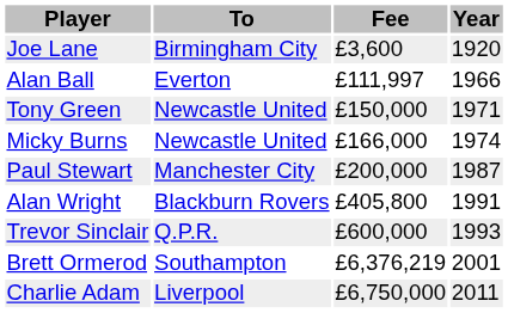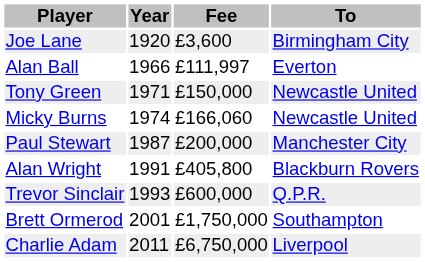 <table class="toccolours">
 <tr>
 <th bgcolor=silver>Player</th>
+<th bgcolor=silver>Year</th>
+<th bgcolor=silver>Fee</th>
 <th bgcolor=silver>To</th>
-<th bgcolor=silver>Fee</th>
-<th bgcolor=silver>Year</th>
 </tr>
 <tr bgcolor=#eeeeee>
 <td><a href='#'>Joe Lane</a></td>
+<td>1920</td>
+<td>£3,600</td>
 <td><a href='#'>Birmingham City</a></td>
-<td>£3,600</td>
-<td>1920</td>
 </tr>
 <tr>
 <td><a href='#'>Alan Ball</a></td>
+<td>1966</td>
+<td>£111,997</td>
 <td><a href='#'>Everton</a></td>
-<td>£111,997</td>
-<td>1966</td>
 </tr>
 <tr bgcolor=#eeeeee>
 <td><a href='#'>Tony Green</a></td>
+<td>1971</td>
+<td>£150,000</td>
 <td><a href='#'>Newcastle United</a></td>
-<td>£150,000</td>
-<td>1971</td>
 </tr>
 <tr>
 <td><a href='#'>Micky Burns</a></td>
+<td>1974</td>
+<td>£166,060</td>
 <td><a href='#'>Newcastle United</a></td>
-<td>£166,000</td>
-<td>1974</td>
 </tr>
 <tr bgcolor=#eeeeee>
 <td><a href='#'>Paul Stewart</a></td>
+<td>1987</td>
+<td>£200,000</td>
 <td><a href='#'>Manchester City</a></td>
-<td>£200,000</td>
-<td>1987</td>
 </tr>
 <tr>
 <td><a href='#'>Alan Wright</a></td>
+<td>1991</td>
+<td>£405,800</td>
 <td><a href='#'>Blackburn Rovers</a></td>
-<td>£405,800</td>
-<td>1991</td>
 </tr>
 <tr bgcolor=#eeeeee>
 <td><a href='#'>Trevor Sinclair</a></td>
+<td>1993</td>
+<td>£600,000</td>
 <td><a href='#'>Q.P.R.</a></td>
-<td>£600,000</td>
-<td>1993</td>
 </tr>
 <tr>
 <td><a href='#'>Brett Ormerod</a></td>
+<td>2001</td>
+<td>£1,750,000</td>
 <td><a href='#'>Southampton</a></td>
-<td>£6,376,219</td>
-<td>2001</td>
 </tr>
 <tr bgcolor=#eeeeee>
 <td><a href='#'>Charlie Adam</a></td>
+<td>2011</td>
+<td>£6,750,000</td>
 <td><a href='#'>Liverpool</a></td>
-<td>£6,750,000</td>
-<td>2011</td>
 </tr>
 </table>
